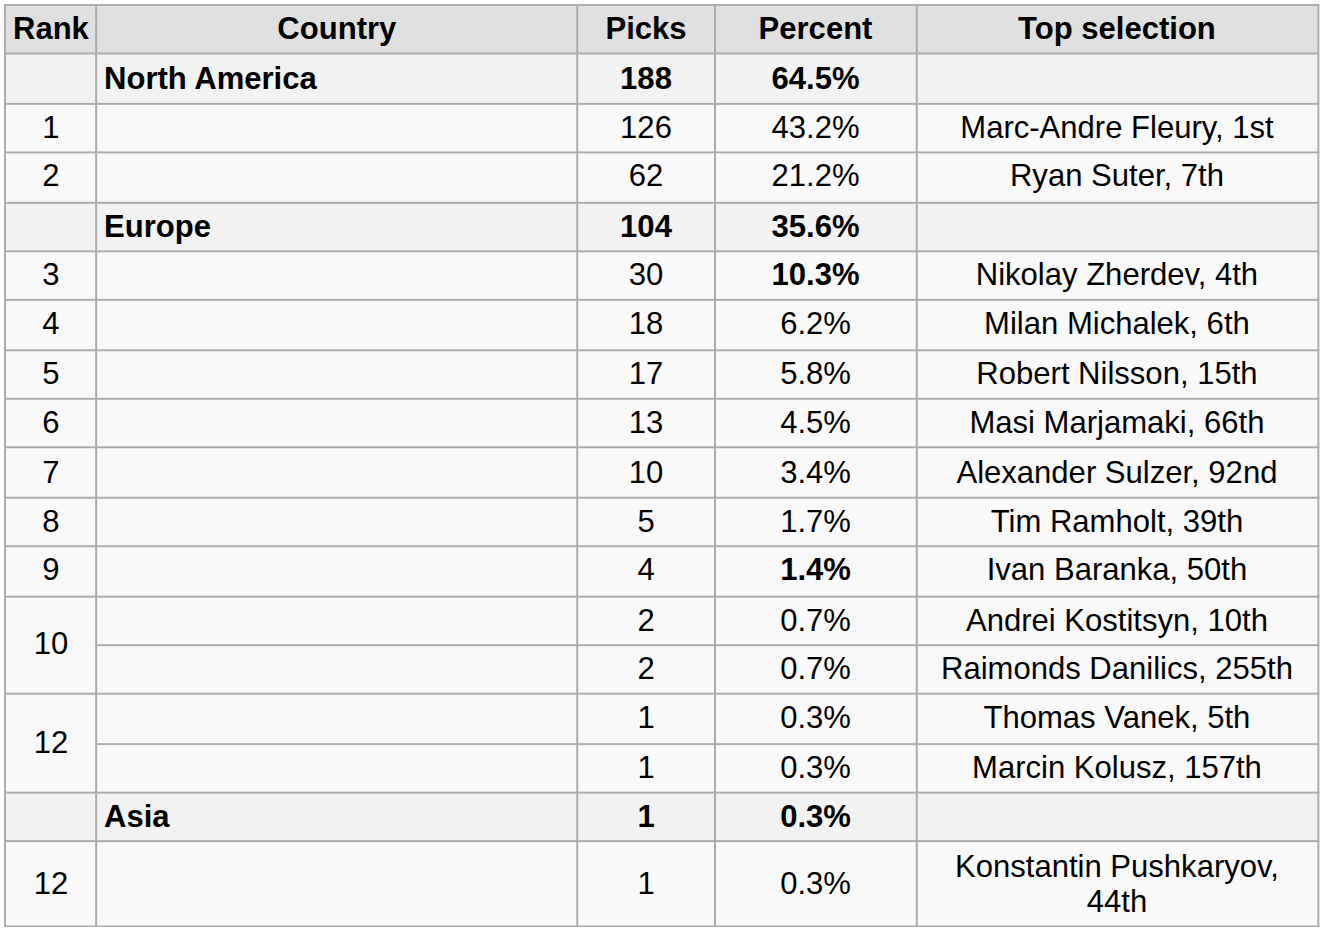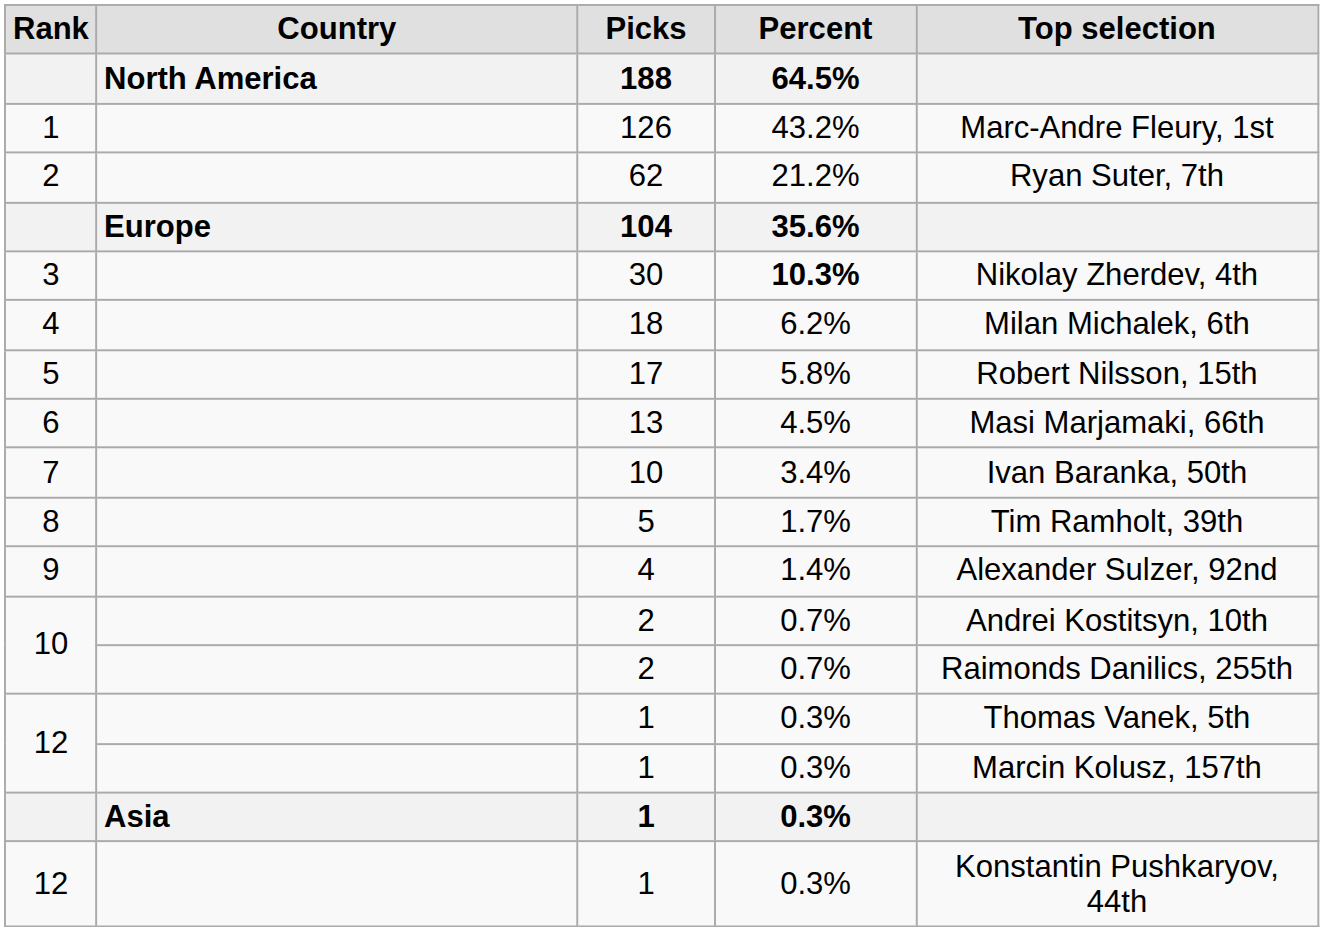 <table class="wikitable" style="text-align: center">
 <tr>
 <th style="background:#e0e0e0; width:2.5em;">Rank</th>
 <th style="background:#e0e0e0; width:15em;">Country</th>
 <th style="background:#e0e0e0; width:4em;">Picks</th>
 <th style="background:#e0e0e0; width:6em;">Percent</th>
 <th style="background:#e0e0e0; width:12.5em;">Top selection</th>
 </tr>
 <tr>
 <th></th>
 <th style="text-align:left;">North America</th>
 <th>188</th>
 <th>64.5%</th>
 <th></th>
 </tr>
 <tr>
 <td>1</td>
 <td style="text-align:left;"></td>
 <td>126</td>
 <td>43.2%</td>
 <td>Marc-Andre Fleury, 1st</td>
 </tr>
 <tr>
 <td>2</td>
 <td style="text-align:left;"></td>
 <td>62</td>
 <td>21.2%</td>
 <td>Ryan Suter, 7th</td>
 </tr>
 <tr>
 <th></th>
 <th style="text-align:left;">Europe</th>
 <th>104</th>
 <th>35.6%</th>
 <th></th>
 </tr>
 <tr>
 <td>3</td>
 <td style="text-align:left;"></td>
 <td>30</td>
 <td><strong>10.3%</strong></td>
 <td>Nikolay Zherdev, 4th</td>
 </tr>
 <tr>
 <td>4</td>
 <td style="text-align:left;"></td>
 <td>18</td>
 <td>6.2%</td>
 <td>Milan Michalek, 6th</td>
 </tr>
 <tr>
 <td>5</td>
 <td style="text-align:left;"></td>
 <td>17</td>
 <td>5.8%</td>
 <td>Robert Nilsson, 15th</td>
 </tr>
 <tr>
 <td>6</td>
 <td style="text-align:left;"></td>
 <td>13</td>
 <td>4.5%</td>
 <td>Masi Marjamaki, 66th</td>
 </tr>
 <tr>
 <td>7</td>
 <td style="text-align:left;"></td>
 <td>10</td>
 <td>3.4%</td>
-<td>Alexander Sulzer, 92nd</td>
+<td>Ivan Baranka, 50th</td>
 </tr>
 <tr>
 <td>8</td>
 <td style="text-align:left;"></td>
 <td>5</td>
 <td>1.7%</td>
 <td>Tim Ramholt, 39th</td>
 </tr>
 <tr>
 <td>9</td>
 <td style="text-align:left;"></td>
 <td>4</td>
-<td><strong>1.4%</strong></td>
-<td>Ivan Baranka, 50th</td>
+<td>1.4%</td>
+<td>Alexander Sulzer, 92nd</td>
 </tr>
 <tr>
 <td rowspan="2">10</td>
 <td style="text-align:left;"></td>
 <td>2</td>
 <td>0.7%</td>
 <td>Andrei Kostitsyn, 10th</td>
 </tr>
 <tr>
 <td style="text-align:left;"></td>
 <td>2</td>
 <td>0.7%</td>
 <td>Raimonds Danilics, 255th</td>
 </tr>
 <tr>
 <td rowspan="2">12</td>
 <td style="text-align:left;"></td>
 <td>1</td>
 <td>0.3%</td>
 <td>Thomas Vanek, 5th</td>
 </tr>
 <tr>
 <td style="text-align:left;"></td>
 <td>1</td>
 <td>0.3%</td>
 <td>Marcin Kolusz, 157th</td>
 </tr>
 <tr>
 <th></th>
 <th style="text-align:left;">Asia</th>
 <th>1</th>
 <th>0.3%</th>
 <th></th>
 </tr>
 <tr>
 <td>12</td>
 <td style="text-align:left;"></td>
 <td>1</td>
 <td>0.3%</td>
 <td>Konstantin Pushkaryov, 44th</td>
 </tr>
 </table>
